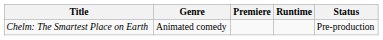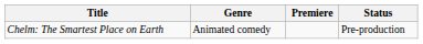 <table class="wikitable sortable" style="width:100%;">
 <tr>
 <th>Title</th>
 <th>Genre</th>
 <th>Premiere</th>
-<th>Runtime</th>
 <th>Status</th>
 </tr>
 <tr>
 <td><em>Chelm: The Smartest Place on Earth</em></td>
 <td>Animated comedy</td>
 <td></td>
-<td></td>
 <td>Pre-production</td>
 </tr>
 </table>
